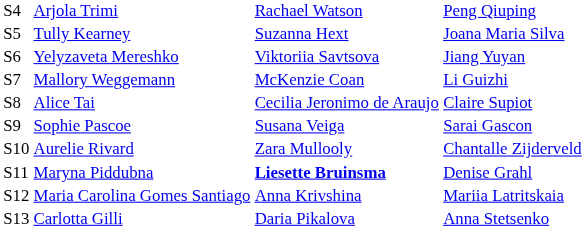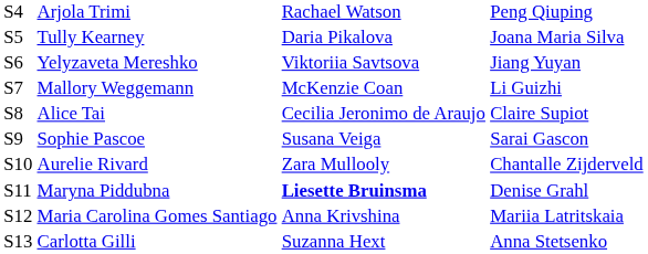 <table>
 <tr>
 <td>S4</td>
 <td><a href='#'>Arjola Trimi</a><br></td>
 <td><a href='#'>Rachael Watson</a><br></td>
 <td><a href='#'>Peng Qiuping</a><br></td>
 </tr>
 <tr>
 <td>S5</td>
 <td><a href='#'>Tully Kearney</a><br></td>
-<td><a href='#'>Suzanna Hext</a><br></td>
+<td><a href='#'>Daria Pikalova</a><br></td>
 <td><a href='#'>Joana Maria Silva</a><br></td>
 </tr>
 <tr>
 <td>S6</td>
 <td><a href='#'>Yelyzaveta Mereshko</a><br></td>
 <td><a href='#'>Viktoriia Savtsova</a><br></td>
 <td><a href='#'>Jiang Yuyan</a><br></td>
 </tr>
 <tr>
 <td>S7</td>
 <td><a href='#'>Mallory Weggemann</a><br></td>
 <td><a href='#'>McKenzie Coan</a><br></td>
 <td><a href='#'>Li Guizhi</a><br></td>
 </tr>
 <tr>
 <td>S8</td>
 <td><a href='#'>Alice Tai</a><br></td>
 <td><a href='#'>Cecilia Jeronimo de Araujo</a><br></td>
 <td><a href='#'>Claire Supiot</a><br></td>
 </tr>
 <tr>
 <td>S9</td>
 <td><a href='#'>Sophie Pascoe</a><br></td>
 <td><a href='#'>Susana Veiga</a><br></td>
 <td><a href='#'>Sarai Gascon</a><br></td>
 </tr>
 <tr>
 <td>S10</td>
 <td><a href='#'>Aurelie Rivard</a><br></td>
 <td><a href='#'>Zara Mullooly</a><br></td>
 <td><a href='#'>Chantalle Zijderveld</a><br></td>
 </tr>
 <tr>
 <td>S11</td>
 <td><a href='#'>Maryna Piddubna</a><br></td>
 <td><strong><a href='#'>Liesette Bruinsma</a><br></strong></td>
 <td><a href='#'>Denise Grahl</a><br></td>
 </tr>
 <tr>
 <td>S12</td>
 <td><a href='#'>Maria Carolina Gomes Santiago</a><br></td>
 <td><a href='#'>Anna Krivshina</a><br></td>
 <td><a href='#'>Mariia Latritskaia</a><br></td>
 </tr>
 <tr>
 <td>S13</td>
 <td><a href='#'>Carlotta Gilli</a><br></td>
-<td><a href='#'>Daria Pikalova</a><br></td>
+<td><a href='#'>Suzanna Hext</a><br></td>
 <td><a href='#'>Anna Stetsenko</a><br></td>
 </tr>
 </table>
